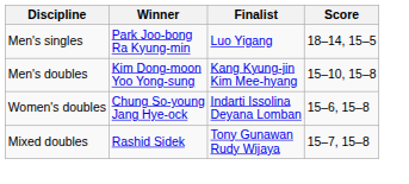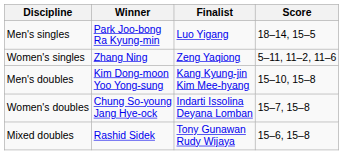 <table class=wikitable>
 <tr>
 <th>Discipline</th>
 <th>Winner</th>
 <th>Finalist</th>
 <th>Score</th>
 </tr>
 <tr>
 <td>Men's singles</td>
 <td> <a href='#'>Park Joo-bong</a><br> <a href='#'>Ra Kyung-min</a></td>
 <td> <a href='#'>Luo Yigang</a></td>
 <td>18–14, 15–5</td>
 </tr>
 <tr>
+<td>Women's singles</td>
+<td> <a href='#'>Zhang Ning</a></td>
+<td> <a href='#'>Zeng Yaqiong</a></td>
+<td>5–11, 11–2, 11–6</td>
+</tr>
+<tr>
 <td>Men's doubles</td>
 <td> <a href='#'>Kim Dong-moon</a><br> <a href='#'>Yoo Yong-sung</a></td>
 <td> <a href='#'>Kang Kyung-jin</a><br> <a href='#'>Kim Mee-hyang</a></td>
 <td>15–10, 15–8</td>
 </tr>
 <tr>
 <td>Women's doubles</td>
 <td> <a href='#'>Chung So-young</a><br> <a href='#'>Jang Hye-ock</a></td>
 <td> <a href='#'>Indarti Issolina</a><br> <a href='#'>Deyana Lomban</a></td>
-<td>15–6, 15–8</td>
+<td>15–7, 15–8</td>
 </tr>
 <tr>
 <td>Mixed doubles</td>
 <td> <a href='#'>Rashid Sidek</a></td>
 <td> <a href='#'>Tony Gunawan</a><br> <a href='#'>Rudy Wijaya</a></td>
-<td>15–7, 15–8</td>
+<td>15–6, 15–8</td>
 </tr>
 </table>
